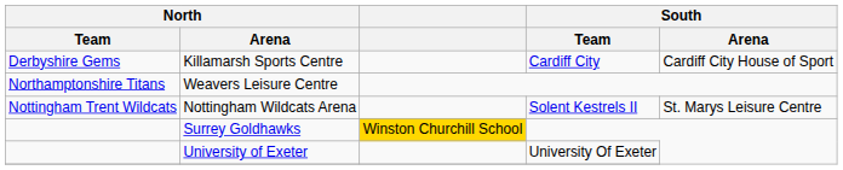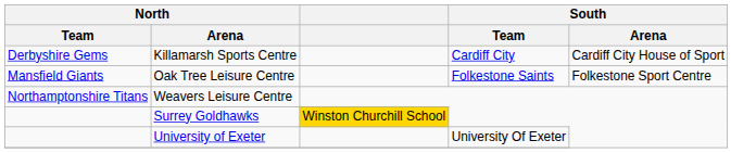 <table class="wikitable" style="text-align:left">
 <tr>
 <th colspan="2">North</th>
 <th></th>
 <th colspan="2">South</th>
 </tr>
 <tr>
 <th>Team</th>
 <th>Arena</th>
 <th></th>
 <th>Team</th>
 <th>Arena</th>
 </tr>
 <tr>
 <td><a href='#'>Derbyshire Gems</a></td>
 <td>Killamarsh Sports Centre</td>
 <td></td>
 <td><a href='#'>Cardiff City</a></td>
 <td>Cardiff City House of Sport</td>
 </tr>
 <tr>
+<td><a href='#'>Mansfield Giants</a></td>
+<td>Oak Tree Leisure Centre</td>
+<td></td>
+<td><a href='#'>Folkestone Saints</a></td>
+<td>Folkestone Sport Centre</td>
+</tr>
+<tr>
 <td><a href='#'>Northamptonshire Titans</a></td>
 <td>Weavers Leisure Centre</td>
-</tr>
-<tr>
-<td><a href='#'>Nottingham Trent Wildcats</a></td>
-<td>Nottingham Wildcats Arena</td>
-<td></td>
-<td><a href='#'>Solent Kestrels II</a></td>
-<td>St. Marys Leisure Centre</td>
 </tr>
 <tr>
 <td></td>
 <td><a href='#'>Surrey Goldhawks</a></td>
 <td style="background: gold;">Winston Churchill School</td>
 </tr>
 <tr>
 <td></td>
 <td><a href='#'>University of Exeter</a></td>
 <td></td>
 <td>University Of Exeter</td>
 </tr>
 <tr>
 </tr>
 </table>
